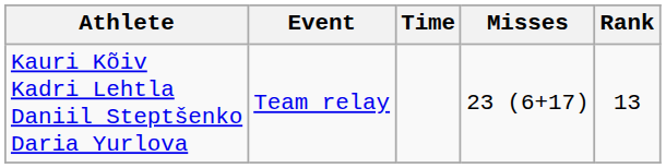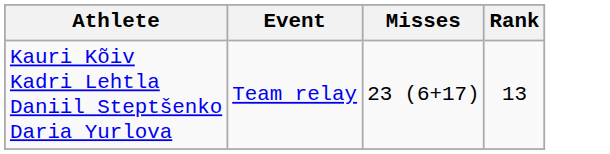 <table class="wikitable" style="font-size:90%">
 <tr>
 <th>Athlete</th>
 <th>Event</th>
-<th>Time</th>
 <th>Misses</th>
 <th>Rank</th>
 </tr>
 <tr align=center>
 <td align=left><a href='#'>Kauri Kõiv</a><br><a href='#'>Kadri Lehtla</a><br><a href='#'>Daniil Steptšenko</a><br><a href='#'>Daria Yurlova</a></td>
 <td align=left><a href='#'>Team relay</a></td>
-<td></td>
 <td>23 (6+17)</td>
 <td>13</td>
 </tr>
 </table>
